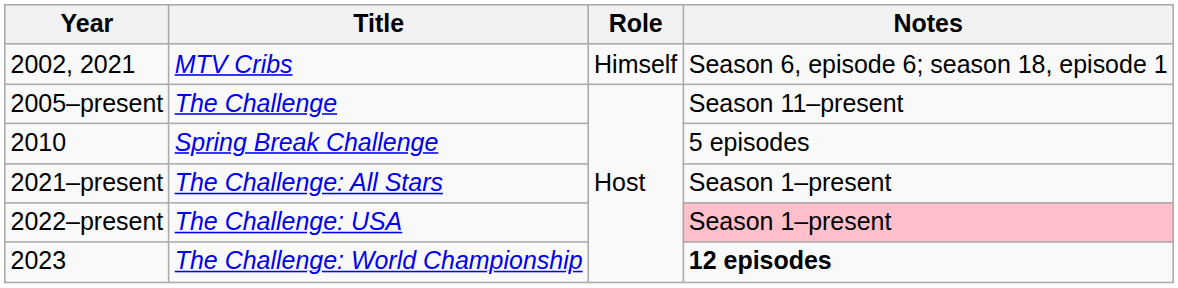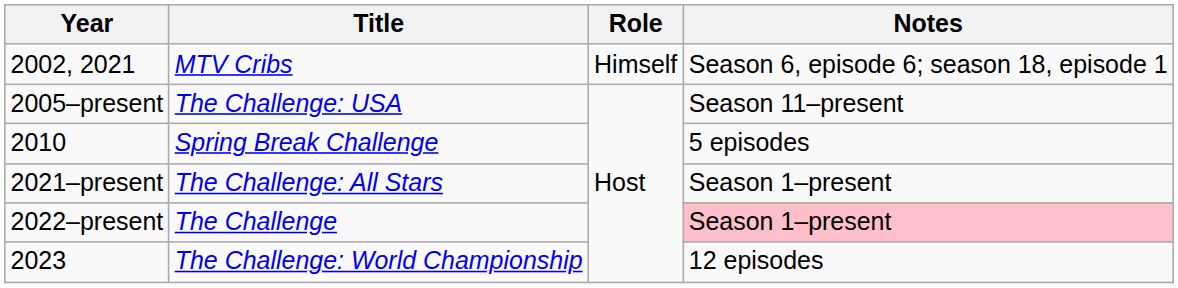 <table class="wikitable sortable">
 <tr>
 <th>Year</th>
 <th>Title</th>
 <th>Role</th>
 <th class="unsortable">Notes</th>
 </tr>
 <tr>
 <td>2002, 2021</td>
 <td><em><a href='#'>MTV Cribs</a></em></td>
 <td>Himself</td>
 <td>Season 6, episode 6; season 18, episode 1</td>
 </tr>
 <tr>
 <td>2005–present</td>
-<td><em><a href='#'>The Challenge</a></em></td>
+<td><em><a href='#'>The Challenge: USA</a></em></td>
 <td rowspan="5">Host</td>
 <td>Season 11–present</td>
 </tr>
 <tr>
 <td>2010</td>
 <td><em><a href='#'>Spring Break Challenge</a></em></td>
 <td>5 episodes</td>
 </tr>
 <tr>
 <td>2021–present</td>
 <td><em><a href='#'>The Challenge: All Stars</a></em></td>
 <td>Season 1–present</td>
 </tr>
 <tr>
 <td>2022–present</td>
-<td><em><a href='#'>The Challenge: USA</a></em></td>
+<td><em><a href='#'>The Challenge</a></em></td>
 <td style="background: pink;">Season 1–present</td>
 </tr>
 <tr>
 <td>2023</td>
 <td><em><a href='#'>The Challenge: World Championship</a></em></td>
-<td><strong>12 episodes</strong></td>
+<td>12 episodes</td>
 </tr>
 </table>
